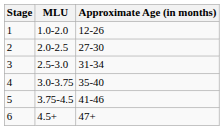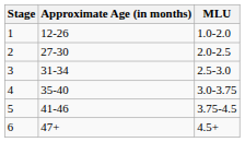 <table class="wikitable">
 <tr>
 <th>Stage</th>
+<th>Approximate Age (in months)</th>
 <th>MLU</th>
-<th>Approximate Age (in months)</th>
 </tr>
 <tr>
 <td>1</td>
+<td>12-26</td>
 <td>1.0-2.0</td>
-<td>12-26</td>
 </tr>
 <tr>
 <td>2</td>
+<td>27-30</td>
 <td>2.0-2.5</td>
-<td>27-30</td>
 </tr>
 <tr>
 <td>3</td>
+<td>31-34</td>
 <td>2.5-3.0</td>
-<td>31-34</td>
 </tr>
 <tr>
 <td>4</td>
+<td>35-40</td>
 <td>3.0-3.75</td>
-<td>35-40</td>
 </tr>
 <tr>
 <td>5</td>
+<td>41-46</td>
 <td>3.75-4.5</td>
-<td>41-46</td>
 </tr>
 <tr>
 <td>6</td>
+<td>47+</td>
 <td>4.5+</td>
-<td>47+</td>
 </tr>
 </table>
